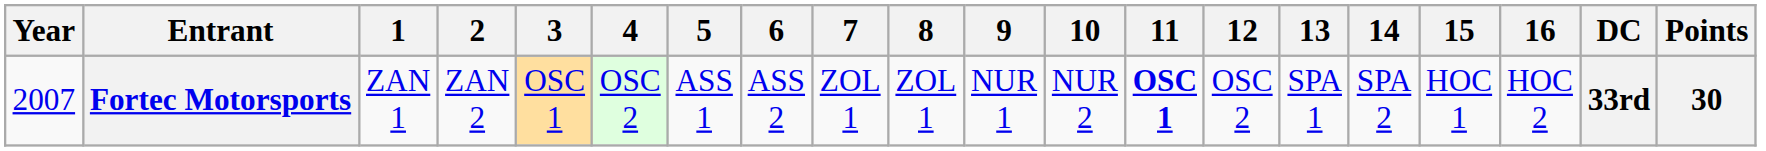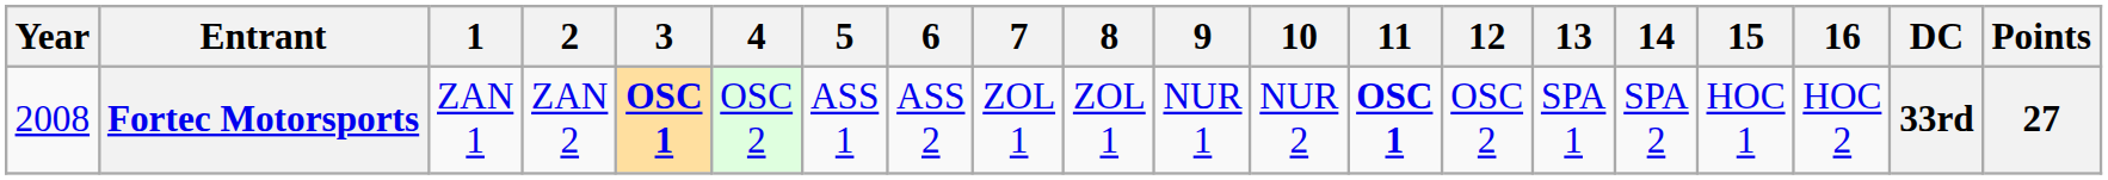 <table class="wikitable" style="text-align:center; font-size:85%">
 <tr>
 <th>Year</th>
 <th>Entrant</th>
 <th>1</th>
 <th>2</th>
 <th>3</th>
 <th>4</th>
 <th>5</th>
 <th>6</th>
 <th>7</th>
 <th>8</th>
 <th>9</th>
 <th>10</th>
 <th>11</th>
 <th>12</th>
 <th>13</th>
 <th>14</th>
 <th>15</th>
 <th>16</th>
 <th>DC</th>
 <th>Points</th>
 </tr>
 <tr>
-<td><a href='#'>2007</a></td>
+<td><a href='#'>2008</a></td>
 <th nowrap><a href='#'>Fortec Motorsports</a></th>
 <td style="background:#;"><a href='#'>ZAN<br>1</a><br></td>
 <td style="background:#;"><a href='#'>ZAN<br>2</a><br></td>
-<td style="background:#ffdf9f;"><a href='#'>OSC<br>1</a><br></td>
+<td style="background:#ffdf9f;"><strong><a href='#'>OSC<br>1</a><br></strong></td>
 <td style="background:#dfffdf;"><a href='#'>OSC<br>2</a><br></td>
 <td style="background:#;"><a href='#'>ASS<br>1</a><br></td>
 <td style="background:#;"><a href='#'>ASS<br>2</a><br></td>
 <td style="background:#;"><a href='#'>ZOL<br>1</a><br></td>
 <td style="background:#;"><a href='#'>ZOL<br>1</a><br></td>
 <td style="background:#;"><a href='#'>NUR<br>1</a><br></td>
 <td style="background:#;"><a href='#'>NUR<br>2</a><br></td>
 <td style="background:#;"><strong><a href='#'>OSC<br>1</a><br></strong></td>
 <td style="background:#;"><a href='#'>OSC<br>2</a><br></td>
 <td style="background:#;"><a href='#'>SPA<br>1</a><br></td>
 <td style="background:#;"><a href='#'>SPA<br>2</a><br></td>
 <td style="background:#;"><a href='#'>HOC<br>1</a><br></td>
 <td style="background:#;"><a href='#'>HOC<br>2</a><br></td>
 <th>33rd</th>
-<th>30</th>
+<th>27</th>
 </tr>
 </table>
